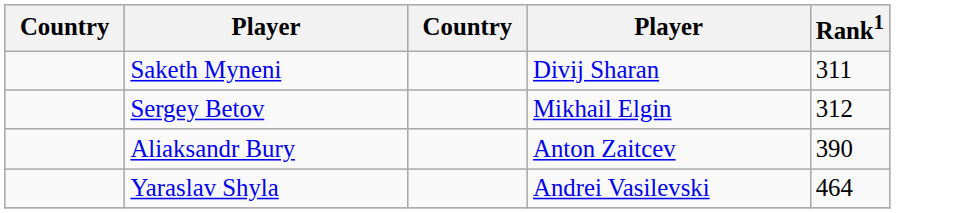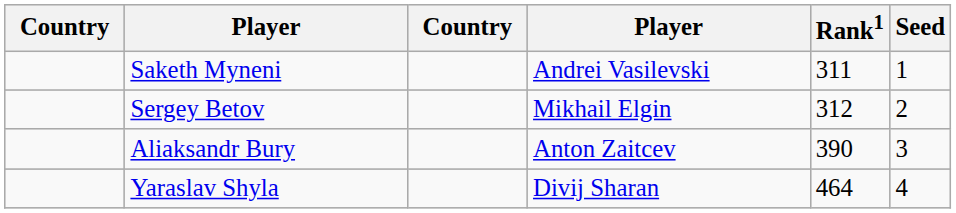 <table class="sortable wikitable">
 <tr>
 <th width="70">Country</th>
 <th width="175">Player</th>
 <th width="70">Country</th>
 <th width="175">Player</th>
 <th>Rank<sup>1</sup></th>
+<th>Seed</th>
 </tr>
 <tr>
 <td></td>
 <td><a href='#'>Saketh Myneni</a></td>
 <td></td>
-<td><a href='#'>Divij Sharan</a></td>
+<td><a href='#'>Andrei Vasilevski</a></td>
 <td>311</td>
+<td>1</td>
 </tr>
 <tr>
 <td></td>
 <td><a href='#'>Sergey Betov</a></td>
 <td></td>
 <td><a href='#'>Mikhail Elgin</a></td>
 <td>312</td>
+<td>2</td>
 </tr>
 <tr>
 <td></td>
 <td><a href='#'>Aliaksandr Bury</a></td>
 <td></td>
 <td><a href='#'>Anton Zaitcev</a></td>
 <td>390</td>
+<td>3</td>
 </tr>
 <tr>
 <td></td>
 <td><a href='#'>Yaraslav Shyla</a></td>
 <td></td>
-<td><a href='#'>Andrei Vasilevski</a></td>
+<td><a href='#'>Divij Sharan</a></td>
 <td>464</td>
+<td>4</td>
 </tr>
 </table>
